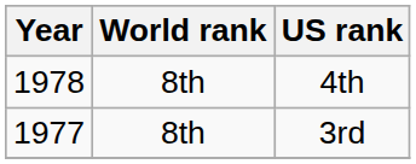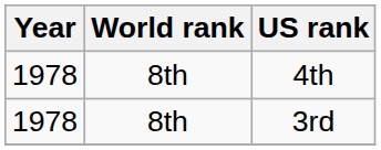 <table class=wikitable>
 <tr>
 <th>Year</th>
 <th>World rank</th>
 <th>US rank</th>
 </tr>
 <tr>
 <td>1978</td>
 <td align="center">8th</td>
 <td align="center">4th</td>
 </tr>
 <tr>
-<td>1977</td>
+<td>1978</td>
 <td align="center">8th</td>
 <td align="center">3rd</td>
 </tr>
 <tr>
 </tr>
 </table>
